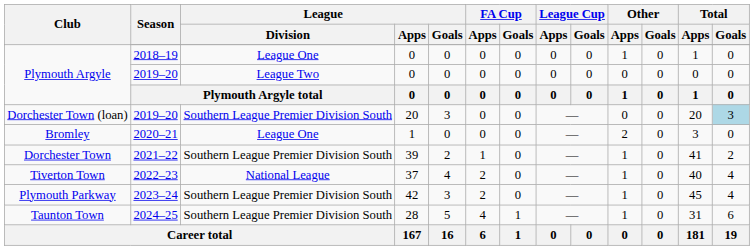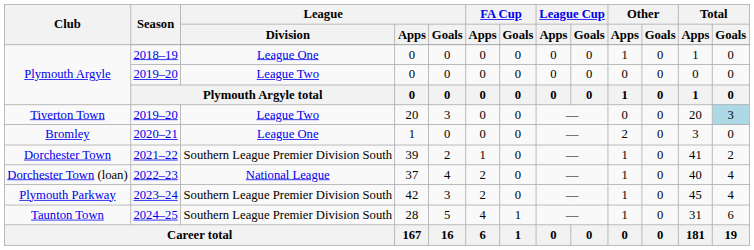 <table class="wikitable" style="text-align:center">
 <tr>
 <th rowspan="2">Club</th>
 <th rowspan="2">Season</th>
 <th colspan="3">League</th>
 <th colspan="2"><a href='#'>FA Cup</a></th>
 <th colspan="2"><a href='#'>League Cup</a></th>
 <th colspan="2">Other</th>
 <th colspan="2">Total</th>
 </tr>
 <tr>
 <th>Division</th>
 <th>Apps</th>
 <th>Goals</th>
 <th>Apps</th>
 <th>Goals</th>
 <th>Apps</th>
 <th>Goals</th>
 <th>Apps</th>
 <th>Goals</th>
 <th>Apps</th>
 <th>Goals</th>
 </tr>
 <tr>
 <td rowspan="4"><a href='#'>Plymouth Argyle</a></td>
 </tr>
 <tr>
 <td><a href='#'>2018–19</a></td>
 <td><a href='#'>League One</a></td>
 <td>0</td>
 <td>0</td>
 <td>0</td>
 <td>0</td>
 <td>0</td>
 <td>0</td>
 <td>1</td>
 <td>0</td>
 <td>1</td>
 <td>0</td>
 </tr>
 <tr>
 <td><a href='#'>2019–20</a></td>
 <td><a href='#'>League Two</a></td>
 <td>0</td>
 <td>0</td>
 <td>0</td>
 <td>0</td>
 <td>0</td>
 <td>0</td>
 <td>0</td>
 <td>0</td>
 <td>0</td>
 <td>0</td>
 </tr>
 <tr>
 <th colspan="2">Plymouth Argyle total</th>
 <th>0</th>
 <th>0</th>
 <th>0</th>
 <th>0</th>
 <th>0</th>
 <th>0</th>
 <th>1</th>
 <th>0</th>
 <th>1</th>
 <th>0</th>
 </tr>
 <tr>
-<td><a href='#'>Dorchester Town</a> (loan)</td>
+<td><a href='#'>Tiverton Town</a></td>
 <td><a href='#'>2019–20</a></td>
-<td><a href='#'>Southern League Premier Division South</a></td>
+<td><a href='#'>League Two</a></td>
 <td>20</td>
 <td>3</td>
 <td>0</td>
 <td>0</td>
 <td colspan="2">—</td>
 <td>0</td>
 <td>0</td>
 <td>20</td>
 <td style="background: lightblue;">3</td>
 </tr>
 <tr>
 <td><a href='#'>Bromley</a></td>
 <td><a href='#'>2020–21</a></td>
 <td><a href='#'>League One</a></td>
 <td>1</td>
 <td>0</td>
 <td>0</td>
 <td>0</td>
 <td colspan="2">—</td>
 <td>2</td>
 <td>0</td>
 <td>3</td>
 <td>0</td>
 </tr>
 <tr>
 <td><a href='#'>Dorchester Town</a></td>
 <td><a href='#'>2021–22</a></td>
 <td>Southern League Premier Division South</td>
 <td>39</td>
 <td>2</td>
 <td>1</td>
 <td>0</td>
 <td colspan="2">—</td>
 <td>1</td>
 <td>0</td>
 <td>41</td>
 <td>2</td>
 </tr>
 <tr>
-<td><a href='#'>Tiverton Town</a></td>
+<td><a href='#'>Dorchester Town</a> (loan)</td>
 <td><a href='#'>2022–23</a></td>
 <td><a href='#'>National League</a></td>
 <td>37</td>
 <td>4</td>
 <td>2</td>
 <td>0</td>
 <td colspan="2">—</td>
 <td>1</td>
 <td>0</td>
 <td>40</td>
 <td>4</td>
 </tr>
 <tr>
 <td><a href='#'>Plymouth Parkway</a></td>
 <td><a href='#'>2023–24</a></td>
 <td>Southern League Premier Division South</td>
 <td>42</td>
 <td>3</td>
 <td>2</td>
 <td>0</td>
 <td colspan="2">—</td>
 <td>1</td>
 <td>0</td>
 <td>45</td>
 <td>4</td>
 </tr>
 <tr>
 <td><a href='#'>Taunton Town</a></td>
 <td><a href='#'>2024–25</a></td>
 <td>Southern League Premier Division South</td>
 <td>28</td>
 <td>5</td>
 <td>4</td>
 <td>1</td>
 <td colspan="2">—</td>
 <td>1</td>
 <td>0</td>
 <td>31</td>
 <td>6</td>
 </tr>
 <tr>
 <th colspan="3">Career total</th>
 <th>167</th>
 <th>16</th>
 <th>6</th>
 <th>1</th>
 <th>0</th>
 <th>0</th>
 <th>0</th>
 <th>0</th>
 <th>181</th>
 <th>19</th>
 </tr>
 </table>
